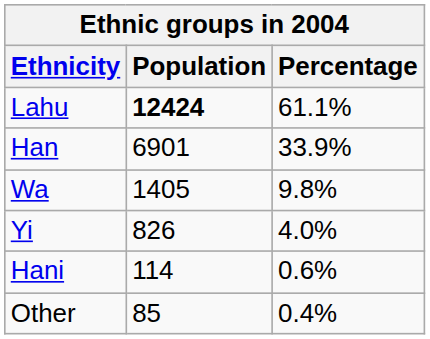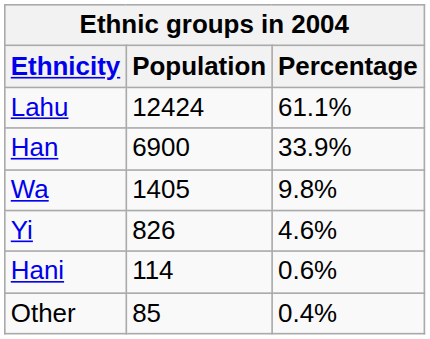 <table class="wikitable">
 <tr>
 <th style="text-align:center;" colspan="3">Ethnic groups in 2004</th>
 </tr>
 <tr>
 <th><a href='#'>Ethnicity</a></th>
 <th>Population</th>
 <th>Percentage</th>
 </tr>
 <tr>
 <td><a href='#'>Lahu</a></td>
-<td><strong>12424</strong></td>
+<td>12424</td>
 <td>61.1%</td>
 </tr>
 <tr>
 <td><a href='#'>Han</a></td>
-<td>6901</td>
+<td>6900</td>
 <td>33.9%</td>
 </tr>
 <tr>
 <td><a href='#'>Wa</a></td>
 <td>1405</td>
 <td>9.8%</td>
 </tr>
 <tr>
 <td><a href='#'>Yi</a></td>
 <td>826</td>
-<td>4.0%</td>
+<td>4.6%</td>
 </tr>
 <tr>
 <td><a href='#'>Hani</a></td>
 <td>114</td>
 <td>0.6%</td>
 </tr>
 <tr>
 <td>Other</td>
 <td>85</td>
 <td>0.4%</td>
 </tr>
 </table>
